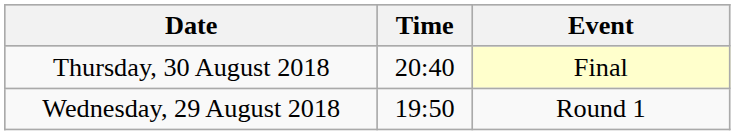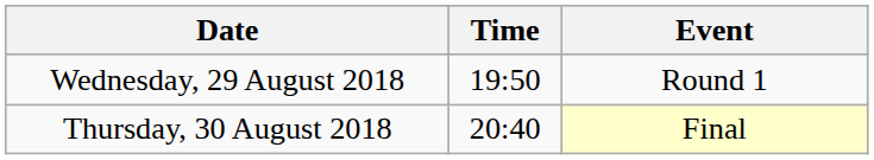 <table class = "wikitable" style="text-align:center;">
 <tr>
 <th width=220>Date</th>
 <th width=50>Time</th>
 <th width=150>Event</th>
 </tr>
 <tr>
+<td>Wednesday, 29 August 2018</td>
+<td>19:50</td>
+<td>Round 1</td>
+</tr>
+<tr>
 <td>Thursday, 30 August 2018</td>
 <td>20:40</td>
 <td bgcolor=ffffcc>Final</td>
 </tr>
-<tr>
-<td>Wednesday, 29 August 2018</td>
-<td>19:50</td>
-<td>Round 1</td>
-</tr>
 </table>
